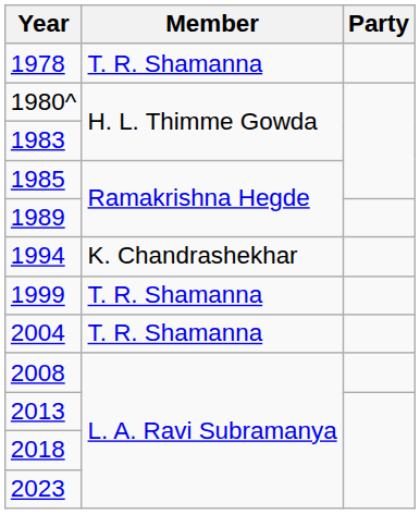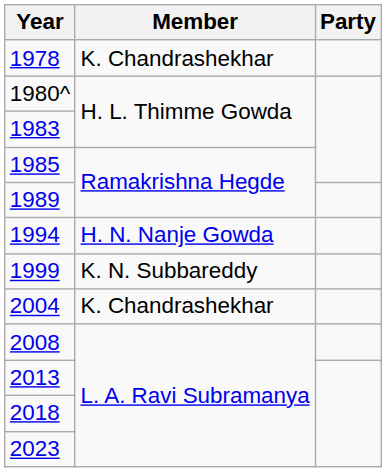 <table class="wikitable sortable">
 <tr>
 <th>Year</th>
 <th>Member</th>
 <th colspan="2">Party</th>
 </tr>
 <tr>
 <td><a href='#'>1978</a></td>
-<td><a href='#'>T. R. Shamanna</a></td>
+<td>K. Chandrashekhar</td>
 <td></td>
 </tr>
 <tr>
 <td>1980^</td>
 <td rowspan="2">H. L. Thimme Gowda</td>
 </tr>
 <tr>
 <td><a href='#'>1983</a></td>
 </tr>
 <tr>
 <td><a href='#'>1985</a></td>
 <td rowspan="2"><a href='#'>Ramakrishna Hegde</a></td>
 </tr>
 <tr>
 <td><a href='#'>1989</a></td>
 <td></td>
 </tr>
 <tr>
 <td><a href='#'>1994</a></td>
-<td>K. Chandrashekhar</td>
+<td><a href='#'>H. N. Nanje Gowda</a></td>
 <td></td>
 </tr>
 <tr>
 <td><a href='#'>1999</a></td>
-<td><a href='#'>T. R. Shamanna</a></td>
+<td>K. N. Subbareddy</td>
 </tr>
 <tr>
 <td><a href='#'>2004</a></td>
-<td><a href='#'>T. R. Shamanna</a></td>
+<td>K. Chandrashekhar</td>
 <td></td>
 </tr>
 <tr>
 <td><a href='#'>2008</a></td>
 <td rowspan="4"><a href='#'>L. A. Ravi Subramanya</a></td>
 <td></td>
 </tr>
 <tr>
 <td><a href='#'>2013</a></td>
 </tr>
 <tr>
 <td><a href='#'>2018</a></td>
 </tr>
 <tr>
 <td><a href='#'>2023</a></td>
 </tr>
 </table>
